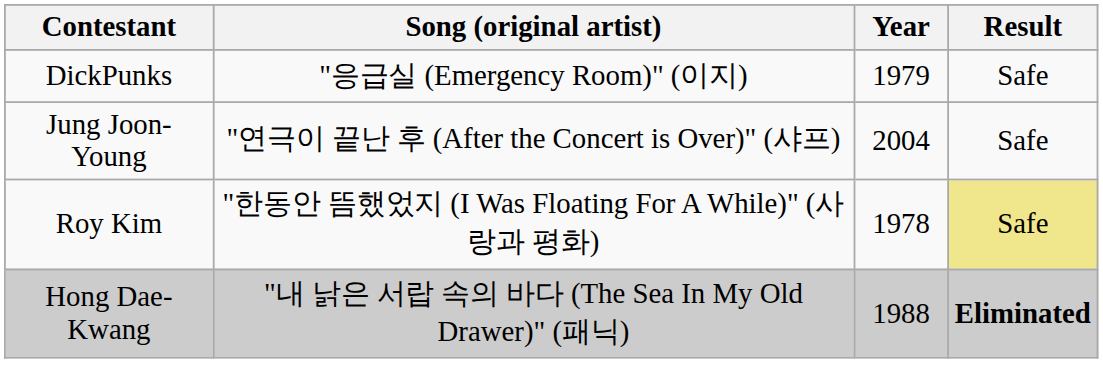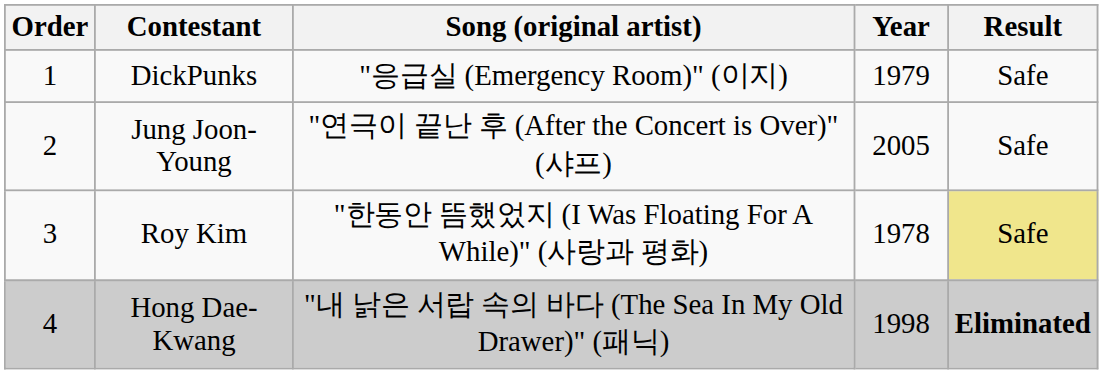 <table class="wikitable plainrowheaders" style="text-align:center;">
 <tr style="background:#f2f2f2;">
+<th scope="col">Order</th>
 <th scope="col">Contestant</th>
 <th scope="col">Song (original artist)</th>
 <th scope="col" style="width:45px;">Year</th>
 <th scope="col">Result</th>
 </tr>
 <tr>
+<td>1</td>
 <td scope="row">DickPunks</td>
 <td>"응급실 (Emergency Room)" (이지)</td>
 <td>1979</td>
 <td>Safe</td>
 </tr>
 <tr>
+<td>2</td>
 <td scope="row">Jung Joon-Young</td>
 <td>"연극이 끝난 후 (After the Concert is Over)" (샤프)</td>
-<td>2004</td>
+<td>2005</td>
 <td>Safe</td>
 </tr>
 <tr>
+<td>3</td>
 <td scope="row">Roy Kim</td>
 <td>"한동안 뜸했었지 (I Was Floating For A While)" (사랑과 평화)</td>
 <td>1978</td>
 <td style="background: khaki;">Safe</td>
 </tr>
 <tr style="background:#ccc;">
+<td>4</td>
 <td scope="row">Hong Dae-Kwang</td>
 <td>"내 낡은 서랍 속의 바다 (The Sea In My Old Drawer)" (패닉)</td>
-<td>1988</td>
+<td>1998</td>
 <td><strong>Eliminated</strong></td>
 </tr>
 </table>
